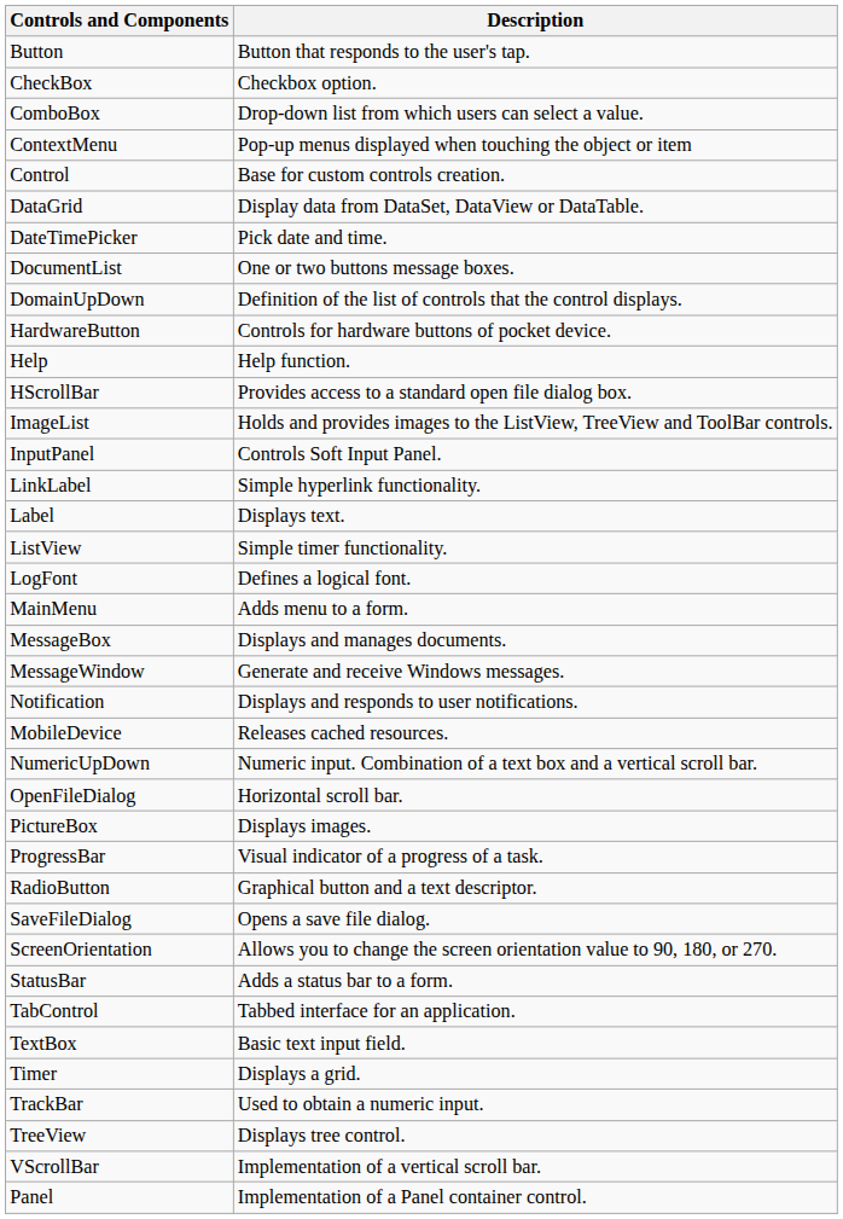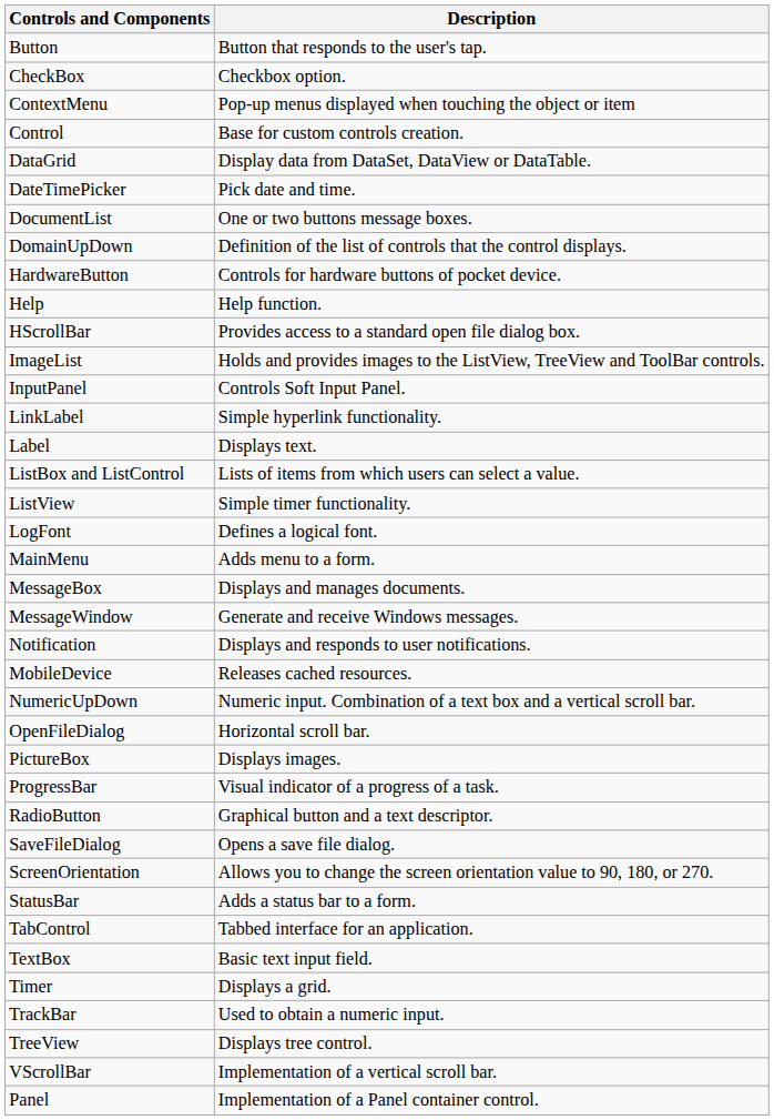 <table class="wikitable">
 <tr>
 <th>Controls and Components</th>
 <th>Description</th>
 </tr>
 <tr>
 <td>Button</td>
 <td>Button that responds to the user's tap.</td>
 </tr>
 <tr>
 <td>CheckBox</td>
 <td>Checkbox option.</td>
-</tr>
-<tr>
-<td>ComboBox</td>
-<td>Drop-down list from which users can select a value.</td>
 </tr>
 <tr>
 <td>ContextMenu</td>
 <td>Pop-up menus displayed when touching the object or item</td>
 </tr>
 <tr>
 <td>Control</td>
 <td>Base for custom controls creation.</td>
 </tr>
 <tr>
 <td>DataGrid</td>
 <td>Display data from DataSet, DataView or DataTable.</td>
 </tr>
 <tr>
 <td>DateTimePicker</td>
 <td>Pick date and time.</td>
 </tr>
 <tr>
 <td>DocumentList</td>
 <td>One or two buttons message boxes.</td>
 </tr>
 <tr>
 <td>DomainUpDown</td>
 <td>Definition of the list of controls that the control displays.</td>
 </tr>
 <tr>
 <td>HardwareButton</td>
 <td>Controls for hardware buttons of pocket device.</td>
 </tr>
 <tr>
 <td>Help</td>
 <td>Help function.</td>
 </tr>
 <tr>
 <td>HScrollBar</td>
 <td>Provides access to a standard open file dialog box.</td>
 </tr>
 <tr>
 <td>ImageList</td>
 <td>Holds and provides images to the ListView, TreeView and ToolBar controls.</td>
 </tr>
 <tr>
 <td>InputPanel</td>
 <td>Controls Soft Input Panel.</td>
 </tr>
 <tr>
 <td>LinkLabel</td>
 <td>Simple hyperlink functionality.</td>
 </tr>
 <tr>
 <td>Label</td>
 <td>Displays text.</td>
+</tr>
+<tr>
+<td>ListBox and ListControl</td>
+<td>Lists of items from which users can select a value.</td>
 </tr>
 <tr>
 <td>ListView</td>
 <td>Simple timer functionality.</td>
 </tr>
 <tr>
 <td>LogFont</td>
 <td>Defines a logical font.</td>
 </tr>
 <tr>
 <td>MainMenu</td>
 <td>Adds menu to a form.</td>
 </tr>
 <tr>
 <td>MessageBox</td>
 <td>Displays and manages documents.</td>
 </tr>
 <tr>
 <td>MessageWindow</td>
 <td>Generate and receive Windows messages.</td>
 </tr>
 <tr>
 <td>Notification</td>
 <td>Displays and responds to user notifications.</td>
 </tr>
 <tr>
 <td>MobileDevice</td>
 <td>Releases cached resources.</td>
 </tr>
 <tr>
 <td>NumericUpDown</td>
 <td>Numeric input. Combination of a text box and a vertical scroll bar.</td>
 </tr>
 <tr>
 <td>OpenFileDialog</td>
 <td>Horizontal scroll bar.</td>
 </tr>
 <tr>
 <td>PictureBox</td>
 <td>Displays images.</td>
 </tr>
 <tr>
 <td>ProgressBar</td>
 <td>Visual indicator of a progress of a task.</td>
 </tr>
 <tr>
 <td>RadioButton</td>
 <td>Graphical button and a text descriptor.</td>
 </tr>
 <tr>
 <td>SaveFileDialog</td>
 <td>Opens a save file dialog.</td>
 </tr>
 <tr>
 <td>ScreenOrientation</td>
 <td>Allows you to change the screen orientation value to 90, 180, or 270.</td>
 </tr>
 <tr>
 <td>StatusBar</td>
 <td>Adds a status bar to a form.</td>
 </tr>
 <tr>
 <td>TabControl</td>
 <td>Tabbed interface for an application.</td>
 </tr>
 <tr>
 <td>TextBox</td>
 <td>Basic text input field.</td>
 </tr>
 <tr>
 <td>Timer</td>
 <td>Displays a grid.</td>
 </tr>
 <tr>
 <td>TrackBar</td>
 <td>Used to obtain a numeric input.</td>
 </tr>
 <tr>
 <td>TreeView</td>
 <td>Displays tree control.</td>
 </tr>
 <tr>
 <td>VScrollBar</td>
 <td>Implementation of a vertical scroll bar.</td>
 </tr>
 <tr>
 <td>Panel</td>
 <td>Implementation of a Panel container control.</td>
 </tr>
 </table>
